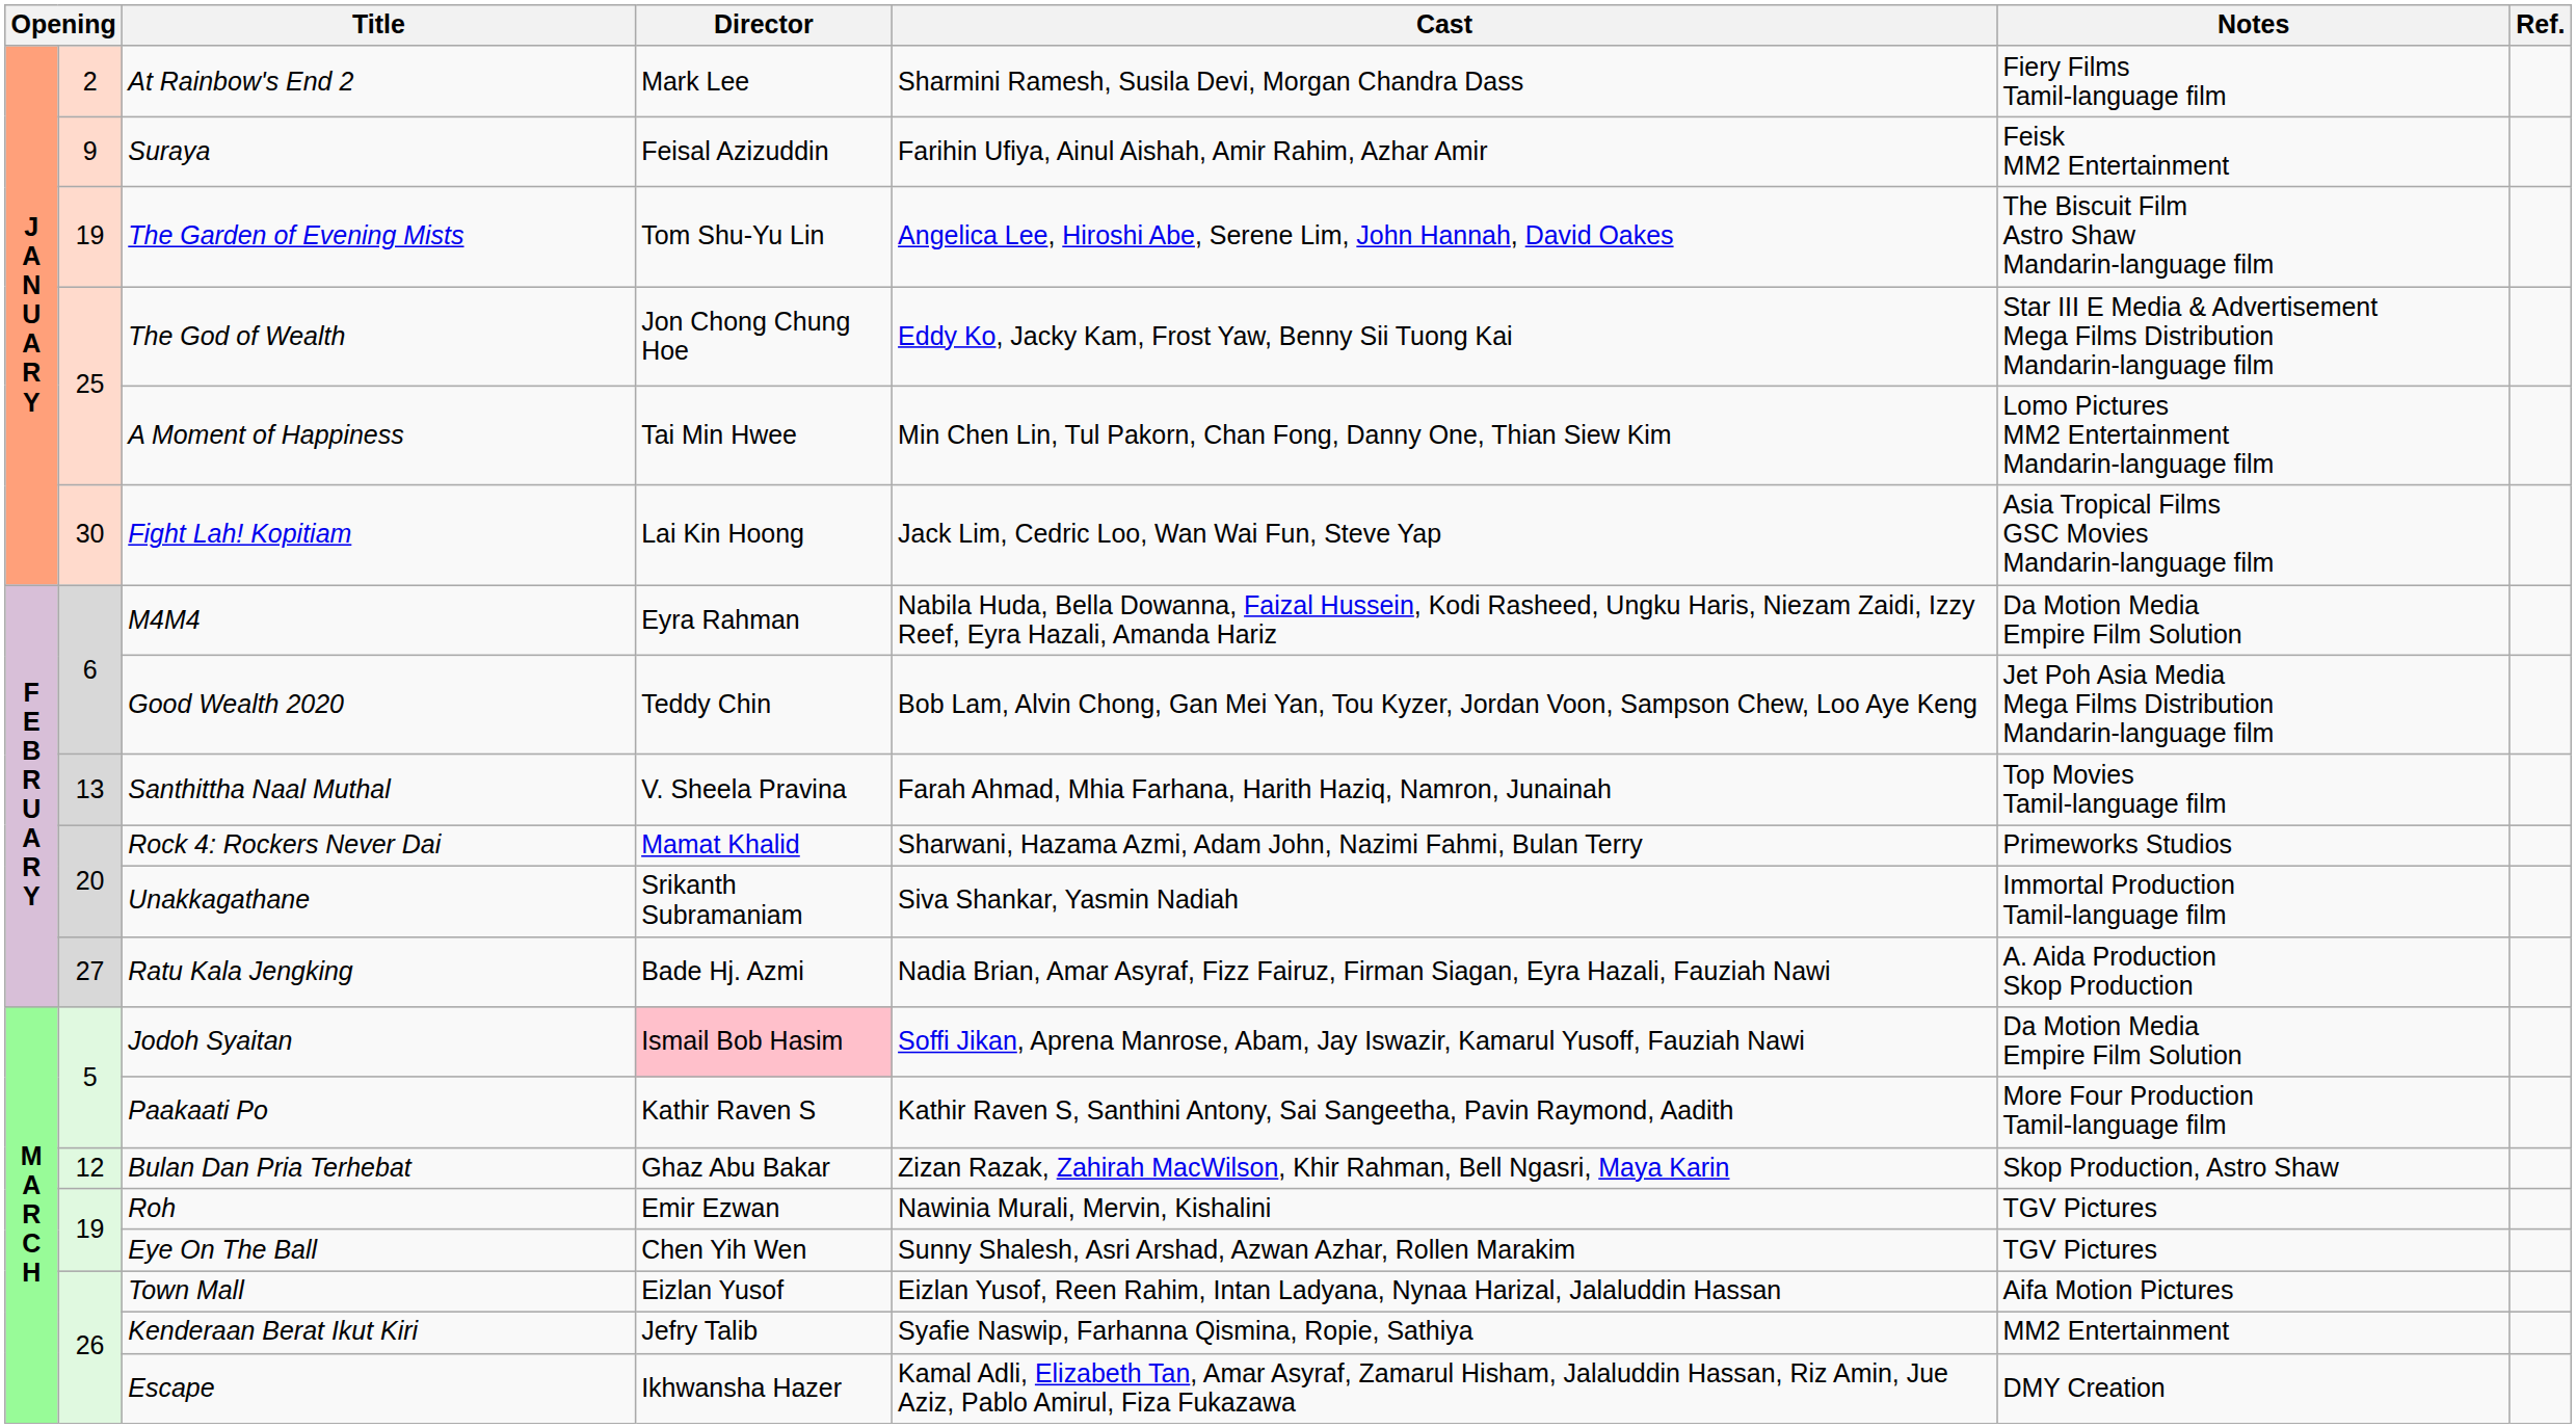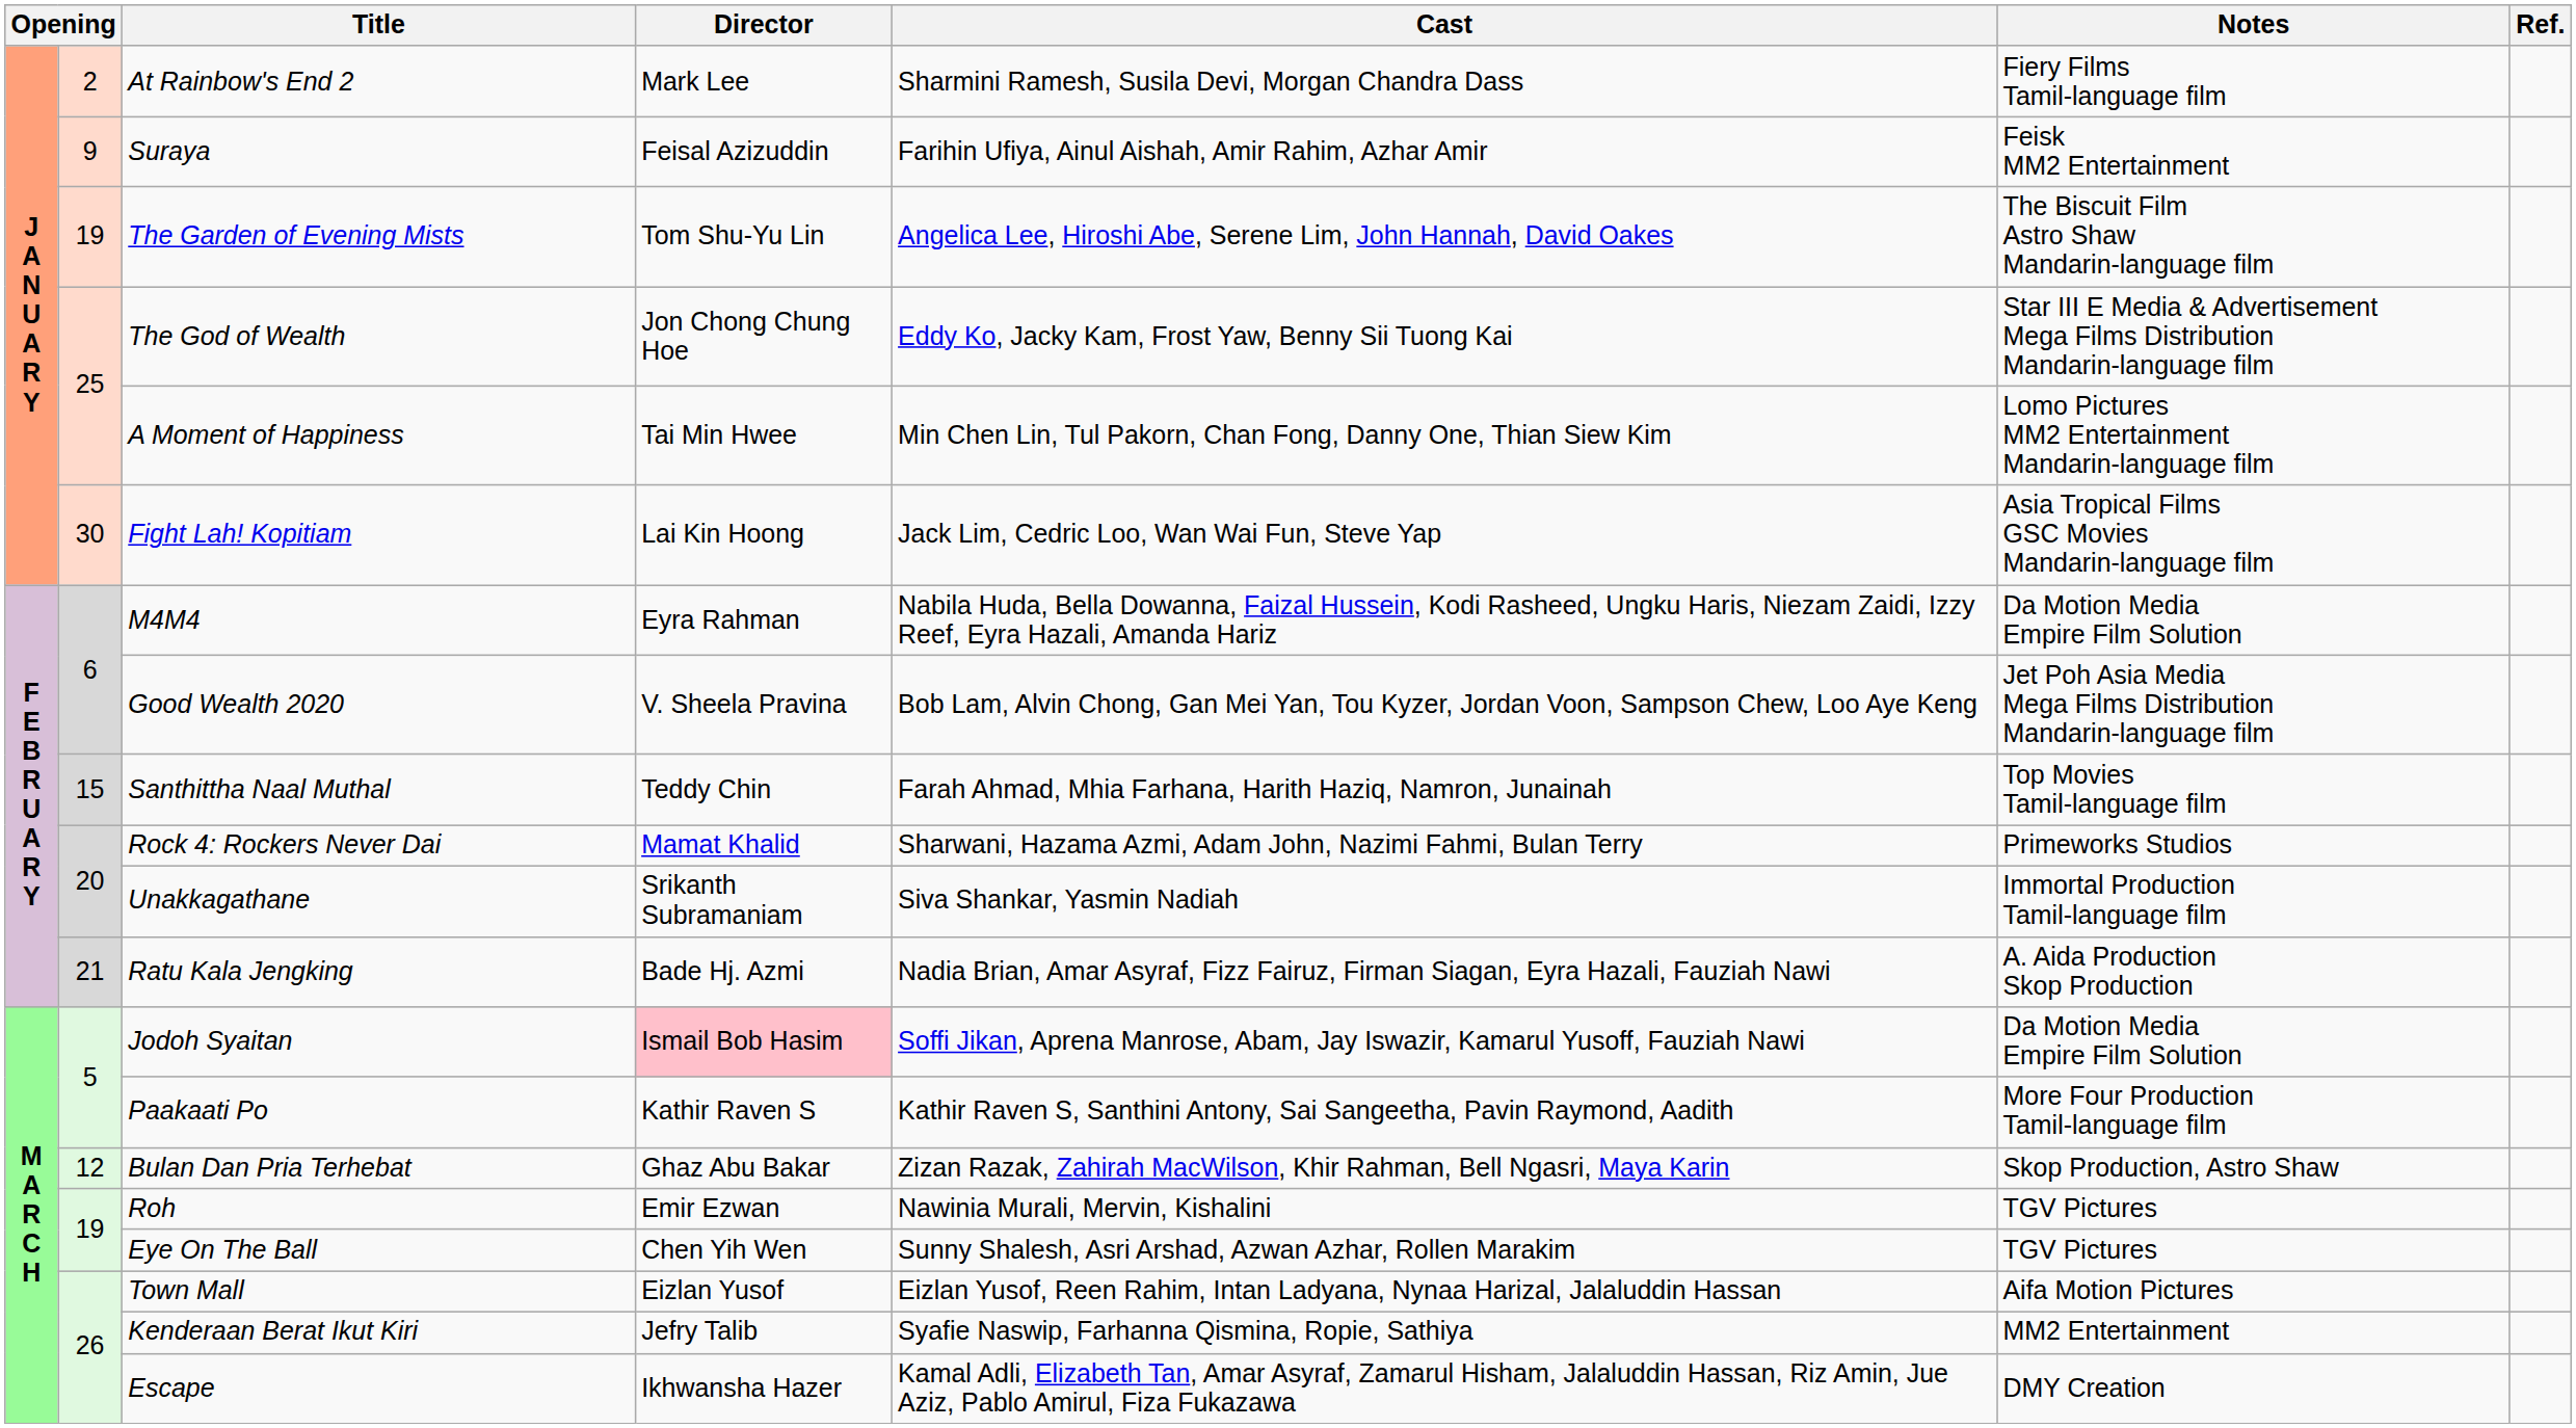 <table class="wikitable" width="100%">
 <tr>
 <th colspan="2">Opening</th>
 <th style="width:20%;">Title</th>
 <th style="width:10%;">Director</th>
 <th>Cast</th>
 <th style="width:20%">Notes</th>
 <th>Ref.</th>
 </tr>
 <tr>
 <th rowspan="6" style="text-align:center; background:#ffa07a;">J<br>A<br>N<br>U<br>A<br>R<br>Y</th>
 <td rowspan=1 style="text-align:center; background:#ffdacc;">2</td>
 <td><em>At Rainbow's End 2</em></td>
 <td>Mark Lee</td>
 <td>Sharmini Ramesh, Susila Devi, Morgan Chandra Dass</td>
 <td>Fiery Films<br>Tamil-language film</td>
 <td></td>
 </tr>
 <tr>
 <td rowspan=1 style="text-align:center; background:#ffdacc;">9</td>
 <td><em>Suraya</em></td>
 <td>Feisal Azizuddin</td>
 <td>Farihin Ufiya, Ainul Aishah, Amir Rahim, Azhar Amir</td>
 <td>Feisk<br>MM2 Entertainment</td>
 <td></td>
 </tr>
 <tr>
 <td rowspan=1 style="text-align:center; background:#ffdacc;">19</td>
 <td><em><a href='#'>The Garden of Evening Mists</a></em></td>
 <td>Tom Shu-Yu Lin</td>
 <td><a href='#'>Angelica Lee</a>, <a href='#'>Hiroshi Abe</a>, Serene Lim, <a href='#'>John Hannah</a>, <a href='#'>David Oakes</a></td>
 <td>The Biscuit Film<br>Astro Shaw<br>Mandarin-language film</td>
 <td></td>
 </tr>
 <tr>
 <td rowspan=2 style="text-align:center; background:#ffdacc;">25</td>
 <td><em>The God of Wealth</em></td>
 <td>Jon Chong Chung Hoe</td>
 <td><a href='#'>Eddy Ko</a>, Jacky Kam, Frost Yaw, Benny Sii Tuong Kai</td>
 <td>Star III E Media & Advertisement<br>Mega Films Distribution<br>Mandarin-language film</td>
 <td></td>
 </tr>
 <tr>
 <td><em>A Moment of Happiness</em></td>
 <td>Tai Min Hwee</td>
 <td>Min Chen Lin, Tul Pakorn, Chan Fong, Danny One, Thian Siew Kim</td>
 <td>Lomo Pictures<br>MM2 Entertainment<br>Mandarin-language film</td>
 <td></td>
 </tr>
 <tr>
 <td rowspan=1 style="text-align:center; background:#ffdacc;">30</td>
 <td><em><a href='#'>Fight Lah! Kopitiam</a></em></td>
 <td>Lai Kin Hoong</td>
 <td>Jack Lim, Cedric Loo, Wan Wai Fun, Steve Yap</td>
 <td>Asia Tropical Films<br>GSC Movies<br>Mandarin-language film</td>
 <td></td>
 </tr>
 <tr>
 <th rowspan=6 style="text-align:center; background:thistle;">F<br>E<br>B<br>R<br>U<br>A<br>R<br>Y</th>
 <td rowspan=2 style="text-align:center; background:#d8d8d8;">6</td>
 <td><em>M4M4</em></td>
 <td>Eyra Rahman</td>
 <td>Nabila Huda, Bella Dowanna, <a href='#'>Faizal Hussein</a>, Kodi Rasheed, Ungku Haris, Niezam Zaidi, Izzy Reef, Eyra Hazali, Amanda Hariz</td>
 <td>Da Motion Media<br>Empire Film Solution</td>
 <td></td>
 </tr>
 <tr>
 <td><em>Good Wealth 2020</em></td>
-<td>Teddy Chin</td>
+<td>V. Sheela Pravina</td>
 <td>Bob Lam, Alvin Chong, Gan Mei Yan, Tou Kyzer, Jordan Voon, Sampson Chew, Loo Aye Keng</td>
 <td>Jet Poh Asia Media<br>Mega Films Distribution<br>Mandarin-language film</td>
 <td></td>
 </tr>
 <tr>
-<td rowspan=1 style="text-align:center; background:#d8d8d8;">13</td>
+<td rowspan=1 style="text-align:center; background:#d8d8d8;">15</td>
 <td><em>Santhittha Naal Muthal</em></td>
-<td>V. Sheela Pravina</td>
+<td>Teddy Chin</td>
 <td>Farah Ahmad, Mhia Farhana, Harith Haziq, Namron, Junainah</td>
 <td>Top Movies<br>Tamil-language film</td>
 <td></td>
 </tr>
 <tr>
 <td rowspan=2 style="text-align:center; background:#d8d8d8;">20</td>
 <td><em>Rock 4: Rockers Never Dai</em></td>
 <td><a href='#'>Mamat Khalid</a></td>
 <td>Sharwani, Hazama Azmi, Adam John, Nazimi Fahmi, Bulan Terry</td>
 <td>Primeworks Studios</td>
 <td></td>
 </tr>
 <tr>
 <td><em>Unakkagathane</em></td>
 <td>Srikanth Subramaniam</td>
 <td>Siva Shankar, Yasmin Nadiah</td>
 <td>Immortal Production<br>Tamil-language film</td>
 <td></td>
 </tr>
 <tr>
-<td rowspan=1 style="text-align:center; background:#d8d8d8;">27</td>
+<td rowspan=1 style="text-align:center; background:#d8d8d8;">21</td>
 <td><em>Ratu Kala Jengking</em></td>
 <td>Bade Hj. Azmi</td>
 <td>Nadia Brian, Amar Asyraf, Fizz Fairuz, Firman Siagan, Eyra Hazali, Fauziah Nawi</td>
 <td>A. Aida Production<br>Skop Production</td>
 <td></td>
 </tr>
 <tr>
 <th rowspan=8 style="text-align:center; background:#98fb98;">M<br>A<br>R<br>C<br>H</th>
 <td rowspan=2 style="text-align:center; background:#e0f9e0;">5</td>
 <td><em>Jodoh Syaitan</em></td>
 <td style="background: pink;">Ismail Bob Hasim</td>
 <td><a href='#'>Soffi Jikan</a>, Aprena Manrose, Abam, Jay Iswazir, Kamarul Yusoff, Fauziah Nawi</td>
 <td>Da Motion Media<br>Empire Film Solution</td>
 <td></td>
 </tr>
 <tr>
 <td><em>Paakaati Po</em></td>
 <td>Kathir Raven S</td>
 <td>Kathir Raven S, Santhini Antony, Sai Sangeetha, Pavin Raymond, Aadith</td>
 <td>More Four Production<br>Tamil-language film</td>
 <td></td>
 </tr>
 <tr>
 <td rowspan=1 style="text-align:center; background:#e0f9e0;">12</td>
 <td><em>Bulan Dan Pria Terhebat</em></td>
 <td>Ghaz Abu Bakar</td>
 <td>Zizan Razak, <a href='#'>Zahirah MacWilson</a>, Khir Rahman, Bell Ngasri, <a href='#'>Maya Karin</a></td>
 <td>Skop Production, Astro Shaw</td>
 <td></td>
 </tr>
 <tr>
 <td rowspan=2 style="text-align:center; background:#e0f9e0;">19</td>
 <td><em>Roh</em></td>
 <td>Emir Ezwan</td>
 <td>Nawinia Murali, Mervin, Kishalini</td>
 <td>TGV Pictures</td>
 <td></td>
 </tr>
 <tr>
 <td><em>Eye On The Ball</em></td>
 <td>Chen Yih Wen</td>
 <td>Sunny Shalesh, Asri Arshad, Azwan Azhar, Rollen Marakim</td>
 <td>TGV Pictures</td>
 <td></td>
 </tr>
 <tr>
 <td rowspan=3 style="text-align:center; background:#e0f9e0;">26</td>
 <td><em>Town Mall</em></td>
 <td>Eizlan Yusof</td>
 <td>Eizlan Yusof, Reen Rahim, Intan Ladyana, Nynaa Harizal, Jalaluddin Hassan</td>
 <td>Aifa Motion Pictures</td>
 <td></td>
 </tr>
 <tr>
 <td><em>Kenderaan Berat Ikut Kiri</em></td>
 <td>Jefry Talib</td>
 <td>Syafie Naswip, Farhanna Qismina, Ropie, Sathiya</td>
 <td>MM2 Entertainment</td>
 <td></td>
 </tr>
 <tr>
 <td><em>Escape</em></td>
 <td>Ikhwansha Hazer</td>
 <td>Kamal Adli, <a href='#'>Elizabeth Tan</a>, Amar Asyraf, Zamarul Hisham, Jalaluddin Hassan, Riz Amin, Jue Aziz, Pablo Amirul, Fiza Fukazawa</td>
 <td>DMY Creation</td>
 <td></td>
 </tr>
 </table>
